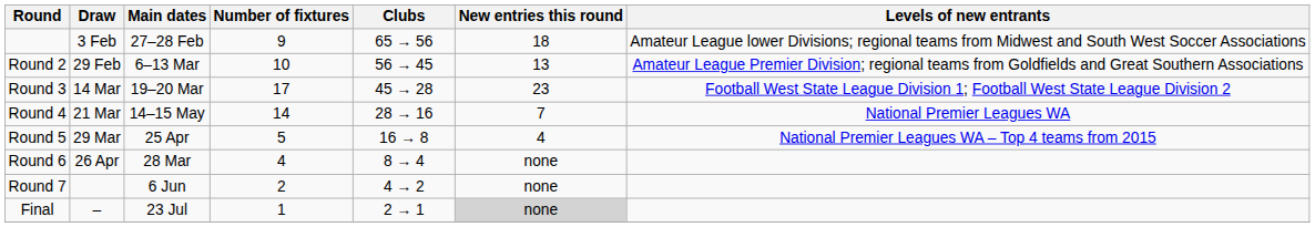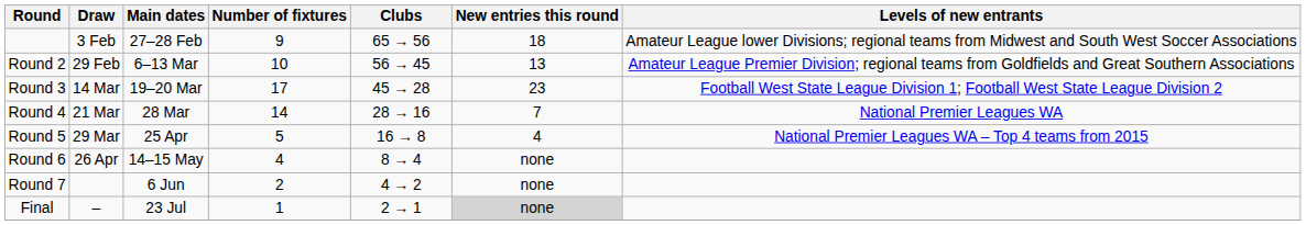 <table class="wikitable" style="text-align:center">
 <tr>
 <th>Round</th>
 <th>Draw</th>
 <th>Main dates</th>
 <th>Number of fixtures</th>
 <th style="width:100px;">Clubs</th>
 <th>New entries this round</th>
 <th>Levels of new entrants</th>
 </tr>
 <tr>
 <td></td>
 <td>3 Feb</td>
 <td>27–28 Feb</td>
 <td>9</td>
 <td>65 → 56</td>
 <td>18</td>
 <td>Amateur League lower Divisions; regional teams from Midwest and South West Soccer Associations</td>
 </tr>
 <tr>
 <td>Round 2</td>
 <td>29 Feb</td>
 <td>6–13 Mar</td>
 <td>10</td>
 <td>56 → 45</td>
 <td>13</td>
 <td><a href='#'>Amateur League Premier Division</a>; regional teams from Goldfields and Great Southern Associations</td>
 </tr>
 <tr>
 <td>Round 3</td>
 <td>14 Mar</td>
 <td>19–20 Mar</td>
 <td>17</td>
 <td>45 → 28</td>
 <td>23</td>
 <td><a href='#'>Football West State League Division 1</a>; <a href='#'>Football West State League Division 2</a></td>
 </tr>
 <tr>
 <td>Round 4</td>
 <td>21 Mar</td>
-<td>14–15 May</td>
+<td>28 Mar</td>
 <td>14</td>
 <td>28 → 16</td>
 <td>7</td>
 <td><a href='#'>National Premier Leagues WA</a></td>
 </tr>
 <tr>
 <td>Round 5</td>
 <td>29 Mar</td>
 <td>25 Apr</td>
 <td>5</td>
 <td>16 → 8</td>
 <td>4</td>
 <td><a href='#'>National Premier Leagues WA – Top 4 teams from 2015</a></td>
 </tr>
 <tr>
 <td>Round 6</td>
 <td>26 Apr</td>
-<td>28 Mar</td>
+<td>14–15 May</td>
 <td>4</td>
 <td>8 → 4</td>
 <td>none</td>
 <td></td>
 </tr>
 <tr>
 <td>Round 7</td>
 <td></td>
 <td>6 Jun</td>
 <td>2</td>
 <td>4 → 2</td>
 <td>none</td>
 <td></td>
 </tr>
 <tr>
 <td>Final</td>
 <td>–</td>
 <td>23 Jul</td>
 <td>1</td>
 <td>2 → 1</td>
 <td style="background: lightgrey;">none</td>
 <td></td>
 </tr>
 <tr>
 </tr>
 </table>
